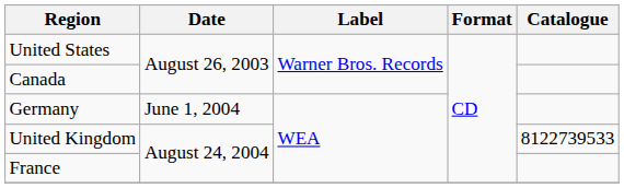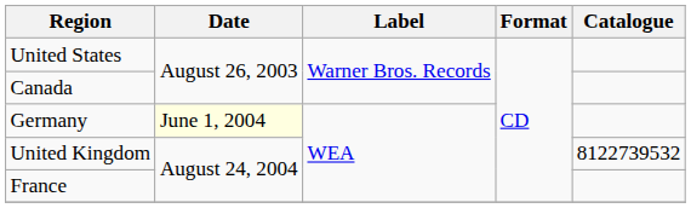 <table class="wikitable">
 <tr>
 <th>Region</th>
 <th>Date</th>
 <th>Label</th>
 <th>Format</th>
 <th>Catalogue</th>
 </tr>
 <tr>
 <td>United States</td>
 <td rowspan="2">August 26, 2003</td>
 <td rowspan="2"><a href='#'>Warner Bros. Records</a></td>
 <td rowspan="5"><a href='#'>CD</a></td>
 <td></td>
 </tr>
 <tr>
 <td>Canada</td>
 <td></td>
 </tr>
 <tr>
 <td>Germany</td>
-<td>June 1, 2004</td>
+<td style="background: lightyellow;">June 1, 2004</td>
 <td rowspan="3"><a href='#'>WEA</a></td>
 <td></td>
 </tr>
 <tr>
 <td>United Kingdom</td>
 <td rowspan="2">August 24, 2004</td>
-<td>8122739533</td>
+<td>8122739532</td>
 </tr>
 <tr>
 <td>France</td>
 <td></td>
 </tr>
 <tr>
 </tr>
 </table>
